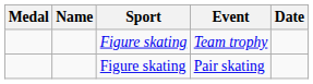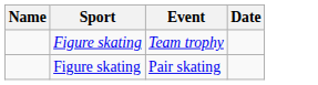 <table class="wikitable sortable" style="font-size: 95%">
 <tr>
-<th>Medal</th>
 <th>Name</th>
 <th>Sport</th>
 <th>Event</th>
 <th>Date</th>
 </tr>
 <tr>
-<td><em></em></td>
 <td><em><br></em></td>
 <td><em><a href='#'>Figure skating</a></em></td>
 <td><em><a href='#'>Team trophy</a></em></td>
 <td><em></em></td>
 </tr>
 <tr>
-<td></td>
 <td><br></td>
 <td><a href='#'>Figure skating</a></td>
 <td><a href='#'>Pair skating</a></td>
 <td></td>
 </tr>
 </table>
